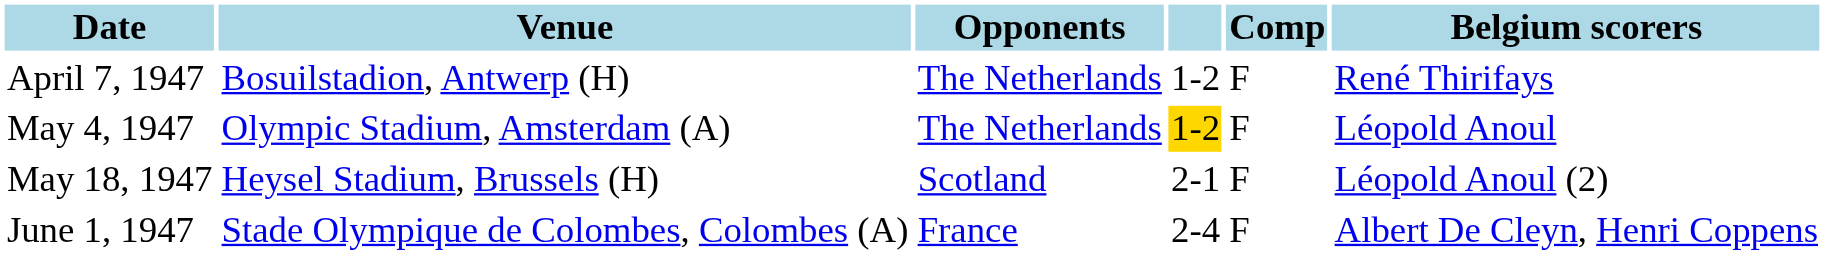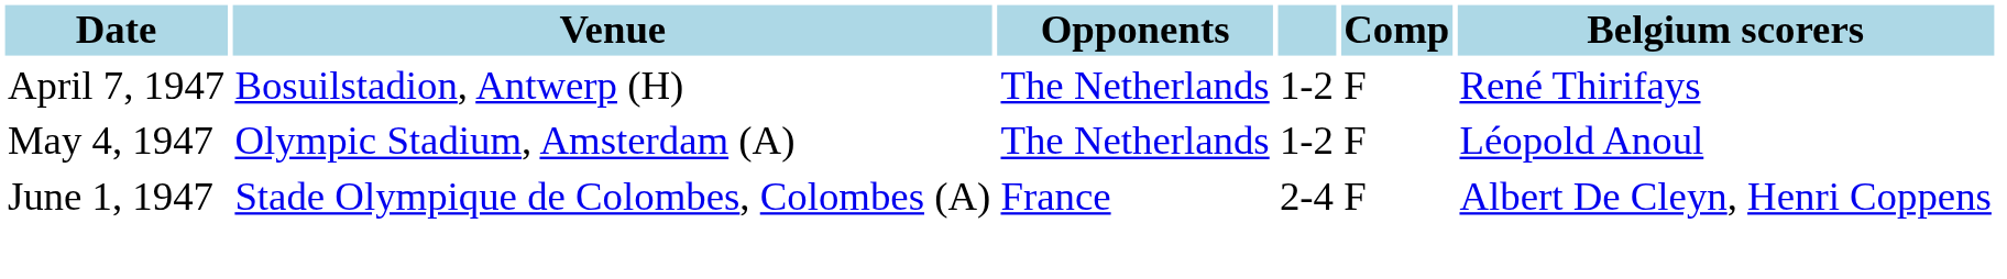 <table>
 <tr>
 <th style="background: lightblue;">Date</th>
 <th style="background: lightblue;">Venue</th>
 <th style="background: lightblue;">Opponents</th>
 <th style="background: lightblue;" align=center></th>
 <th style="background: lightblue;" align=center>Comp</th>
 <th style="background: lightblue;">Belgium scorers</th>
 </tr>
 <tr>
 <td>April 7, 1947</td>
 <td><a href='#'>Bosuilstadion</a>, <a href='#'>Antwerp</a> (H)</td>
 <td><a href='#'>The Netherlands</a></td>
 <td>1-2</td>
 <td>F</td>
 <td><a href='#'>René Thirifays</a></td>
 </tr>
 <tr>
 <td>May 4, 1947</td>
 <td><a href='#'>Olympic Stadium</a>, <a href='#'>Amsterdam</a> (A)</td>
 <td><a href='#'>The Netherlands</a></td>
-<td style="background: gold;">1-2</td>
+<td>1-2</td>
 <td>F</td>
 <td><a href='#'>Léopold Anoul</a></td>
-</tr>
-<tr>
-<td>May 18, 1947</td>
-<td><a href='#'>Heysel Stadium</a>, <a href='#'>Brussels</a> (H)</td>
-<td><a href='#'>Scotland</a></td>
-<td>2-1</td>
-<td>F</td>
-<td><a href='#'>Léopold Anoul</a> (2)</td>
 </tr>
 <tr>
 <td>June 1, 1947</td>
 <td><a href='#'>Stade Olympique de Colombes</a>, <a href='#'>Colombes</a> (A)</td>
 <td><a href='#'>France</a></td>
 <td>2-4</td>
 <td>F</td>
 <td><a href='#'>Albert De Cleyn</a>, <a href='#'>Henri Coppens</a></td>
 </tr>
 </table>
